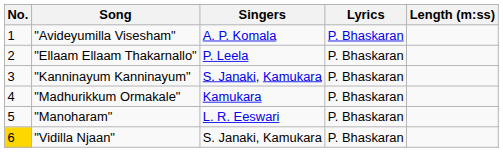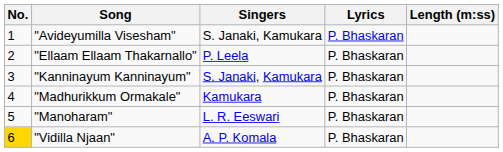 <table class="wikitable" style="font-size:95%;">
 <tr>
 <th>No.</th>
 <th>Song</th>
 <th>Singers</th>
 <th>Lyrics</th>
 <th>Length (m:ss)</th>
 </tr>
 <tr>
 <td>1</td>
 <td>"Avideyumilla Visesham"</td>
-<td><a href='#'>A. P. Komala</a></td>
+<td>S. Janaki, Kamukara</td>
 <td><a href='#'>P. Bhaskaran</a></td>
 <td></td>
 </tr>
 <tr>
 <td>2</td>
 <td>"Ellaam Ellaam Thakarnallo"</td>
 <td><a href='#'>P. Leela</a></td>
 <td>P. Bhaskaran</td>
 <td></td>
 </tr>
 <tr>
 <td>3</td>
 <td>"Kanninayum Kanninayum"</td>
 <td><a href='#'>S. Janaki</a>, <a href='#'>Kamukara</a></td>
 <td>P. Bhaskaran</td>
 <td></td>
 </tr>
 <tr>
 <td>4</td>
 <td>"Madhurikkum Ormakale"</td>
 <td><a href='#'>Kamukara</a></td>
 <td>P. Bhaskaran</td>
 <td></td>
 </tr>
 <tr>
 <td>5</td>
 <td>"Manoharam"</td>
 <td><a href='#'>L. R. Eeswari</a></td>
 <td>P. Bhaskaran</td>
 <td></td>
 </tr>
 <tr>
 <td style="background: gold;">6</td>
 <td>"Vidilla Njaan"</td>
-<td>S. Janaki, Kamukara</td>
+<td><a href='#'>A. P. Komala</a></td>
 <td>P. Bhaskaran</td>
 <td></td>
 </tr>
 </table>
